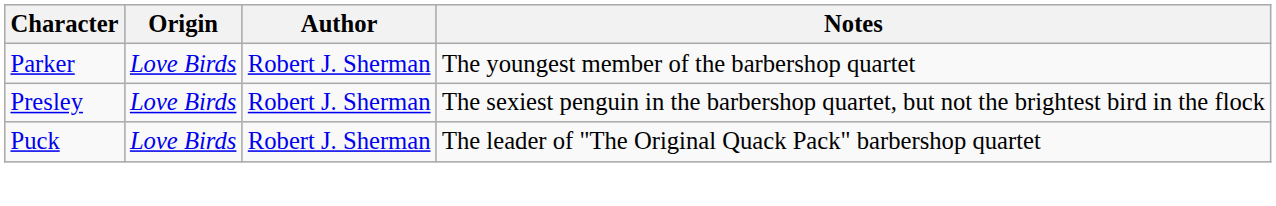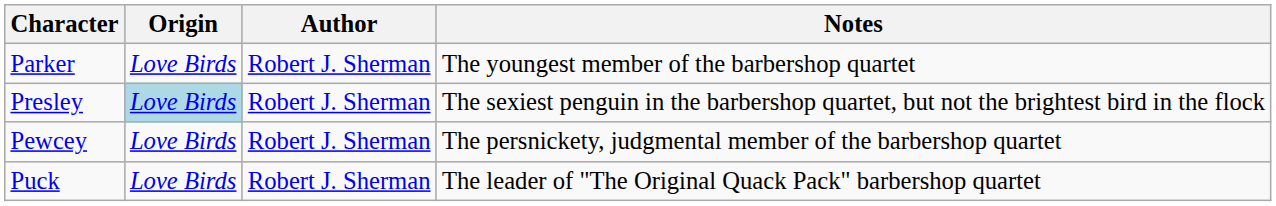 <table class="wikitable sortable">
 <tr>
 <th>Character</th>
 <th>Origin</th>
 <th>Author</th>
 <th>Notes</th>
 </tr>
 <tr>
 <td><a href='#'>Parker</a></td>
 <td><em><a href='#'>Love Birds</a></em></td>
 <td><a href='#'>Robert J. Sherman</a></td>
 <td>The youngest member of the barbershop quartet</td>
 </tr>
 <tr>
 <td><a href='#'>Presley</a></td>
+<td style="background: lightblue;"><em><a href='#'>Love Birds</a></em></td>
+<td><a href='#'>Robert J. Sherman</a></td>
+<td>The sexiest penguin in the barbershop quartet, but not the brightest bird in the flock</td>
+</tr>
+<tr>
+<td><a href='#'>Pewcey</a></td>
 <td><em><a href='#'>Love Birds</a></em></td>
 <td><a href='#'>Robert J. Sherman</a></td>
-<td>The sexiest penguin in the barbershop quartet, but not the brightest bird in the flock</td>
+<td>The persnickety, judgmental member of the barbershop quartet</td>
 </tr>
 <tr>
 <td><a href='#'>Puck</a></td>
 <td><em><a href='#'>Love Birds</a></em></td>
 <td><a href='#'>Robert J. Sherman</a></td>
 <td>The leader of "The Original Quack Pack" barbershop quartet</td>
 </tr>
 </table>
